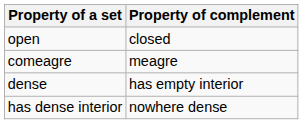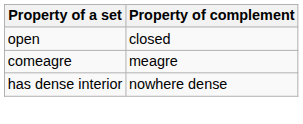 <table class="wikitable">
 <tr>
 <th>Property of a set</th>
 <th>Property of complement</th>
 </tr>
 <tr>
 <td>open</td>
 <td>closed</td>
 </tr>
 <tr>
 <td>comeagre</td>
 <td>meagre</td>
 </tr>
 <tr>
-<td>dense</td>
-<td>has empty interior</td>
-</tr>
-<tr>
 <td>has dense interior</td>
 <td>nowhere dense</td>
 </tr>
 </table>
